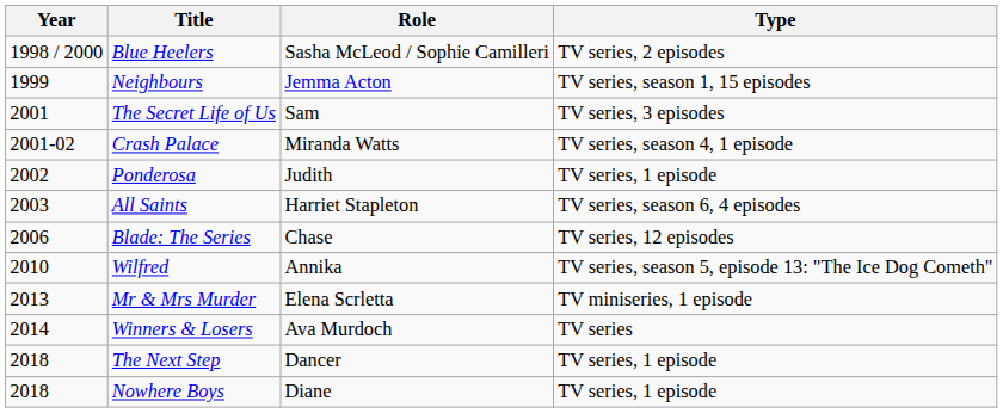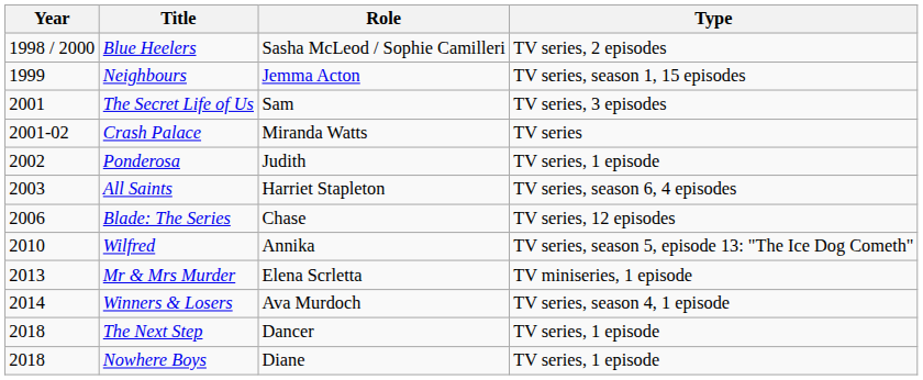 <table class="wikitable">
 <tr>
 <th>Year</th>
 <th>Title</th>
 <th>Role</th>
 <th>Type</th>
 </tr>
 <tr>
 <td>1998 / 2000</td>
 <td><em><a href='#'>Blue Heelers</a></em></td>
 <td>Sasha McLeod / Sophie Camilleri</td>
 <td>TV series, 2 episodes</td>
 </tr>
 <tr>
 <td>1999</td>
 <td><em><a href='#'>Neighbours</a></em></td>
 <td><a href='#'>Jemma Acton</a></td>
 <td>TV series, season 1, 15 episodes</td>
 </tr>
 <tr>
 <td>2001</td>
 <td><em><a href='#'>The Secret Life of Us</a></em></td>
 <td>Sam</td>
 <td>TV series, 3 episodes</td>
 </tr>
 <tr>
 <td>2001-02</td>
 <td><em><a href='#'>Crash Palace</a></em></td>
 <td>Miranda Watts</td>
-<td>TV series, season 4, 1 episode</td>
+<td>TV series</td>
 </tr>
 <tr>
 <td>2002</td>
 <td><em><a href='#'>Ponderosa</a></em></td>
 <td>Judith</td>
 <td>TV series, 1 episode</td>
 </tr>
 <tr>
 <td>2003</td>
 <td><em><a href='#'>All Saints</a></em></td>
 <td>Harriet Stapleton</td>
 <td>TV series, season 6, 4 episodes</td>
 </tr>
 <tr>
 <td>2006</td>
 <td><em><a href='#'>Blade: The Series</a></em></td>
 <td>Chase</td>
 <td>TV series, 12 episodes</td>
 </tr>
 <tr>
 <td>2010</td>
 <td><em><a href='#'>Wilfred</a></em></td>
 <td>Annika</td>
 <td>TV series, season 5, episode 13: "The Ice Dog Cometh"</td>
 </tr>
 <tr>
 <td>2013</td>
 <td><em><a href='#'>Mr & Mrs Murder</a></em></td>
 <td>Elena Scrletta</td>
 <td>TV miniseries, 1 episode</td>
 </tr>
 <tr>
 <td>2014</td>
 <td><em><a href='#'>Winners & Losers</a></em></td>
 <td>Ava Murdoch</td>
-<td>TV series</td>
+<td>TV series, season 4, 1 episode</td>
 </tr>
 <tr>
 <td>2018</td>
 <td><em><a href='#'>The Next Step</a></em></td>
 <td>Dancer</td>
 <td>TV series, 1 episode</td>
 </tr>
 <tr>
 <td>2018</td>
 <td><em><a href='#'>Nowhere Boys</a></em></td>
 <td>Diane</td>
 <td>TV series, 1 episode</td>
 </tr>
 </table>
